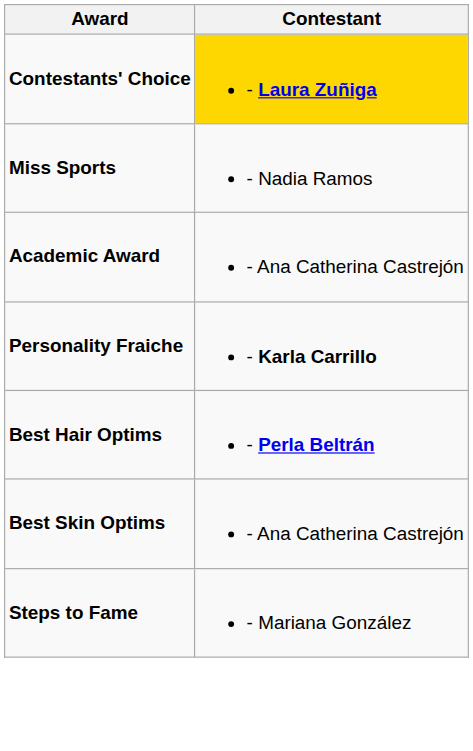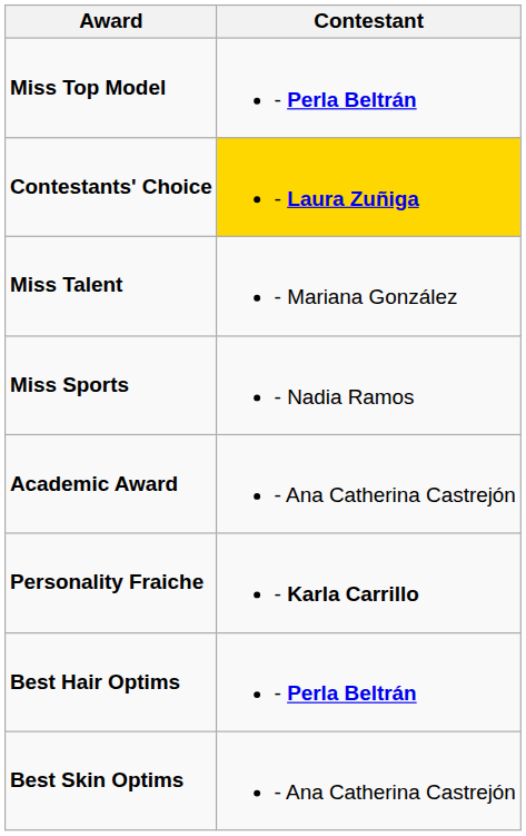 <table class="wikitable" border="1">
 <tr>
 <th>Award</th>
 <th>Contestant</th>
 </tr>
 <tr>
+<td><strong>Miss Top Model</strong></td>
+<td><br><ul><li><strong></strong> -  <strong><a href='#'>Perla Beltrán</a></strong></li></ul></td>
+</tr>
+<tr>
 <td><strong>Contestants' Choice</strong></td>
 <td style="background: gold;"><br><ul><li><strong></strong> -  <strong><a href='#'>Laura Zuñiga</a></strong></li></ul></td>
+</tr>
+<tr>
+<td><strong>Miss Talent</strong></td>
+<td><br><ul><li><strong></strong> -  Mariana González</li></ul></td>
 </tr>
 <tr>
 <td><strong>Miss Sports</strong></td>
 <td><br><ul><li><strong></strong>  - Nadia Ramos</li></ul></td>
 </tr>
 <tr>
 <td><strong>Academic Award</strong></td>
 <td><br><ul><li><strong></strong> - Ana Catherina Castrejón</li></ul></td>
 </tr>
 <tr>
 <td><strong>Personality Fraiche</strong></td>
 <td><br><ul><li><strong></strong> - <strong>Karla Carrillo</strong></li></ul></td>
 </tr>
 <tr>
 <td><strong>Best Hair Optims</strong></td>
 <td><br><ul><li><strong></strong> -  <strong><a href='#'>Perla Beltrán</a></strong></li></ul></td>
 </tr>
 <tr>
 <td><strong>Best Skin Optims</strong></td>
 <td><br><ul><li><strong></strong> -  Ana Catherina Castrejón</li></ul></td>
 </tr>
-<tr>
-<td><strong>Steps to Fame</strong></td>
-<td><br><ul><li><strong></strong> -  Mariana González</li></ul></td>
-</tr>
 </table>
